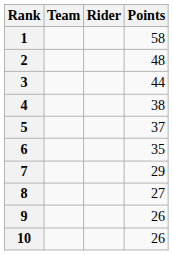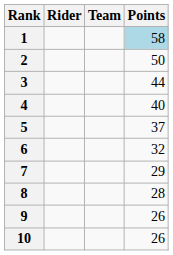 <table class="wikitable" margin-bottom:0;">
 <tr>
 <th scope="col">Rank</th>
+<th scope="col">Rider</th>
 <th scope="col">Team</th>
-<th scope="col">Rider</th>
 <th scope="col">Points</th>
 </tr>
 <tr>
 <th scope="row">1</th>
+<td> </td>
 <td></td>
-<td> </td>
-<td align="right">58</td>
+<td align="right" style="background: lightblue;">58</td>
 </tr>
 <tr>
 <th scope="row">2</th>
 <td></td>
 <td></td>
-<td align="right">48</td>
+<td align="right">50</td>
 </tr>
 <tr>
 <th scope="row">3</th>
 <td></td>
 <td></td>
 <td align="right">44</td>
 </tr>
 <tr>
 <th scope="row">4</th>
 <td></td>
 <td></td>
-<td align="right">38</td>
+<td align="right">40</td>
 </tr>
 <tr>
 <th scope="row">5</th>
 <td></td>
 <td></td>
 <td align="right">37</td>
 </tr>
 <tr>
 <th scope="row">6</th>
 <td></td>
 <td></td>
-<td align="right">35</td>
+<td align="right">32</td>
 </tr>
 <tr>
 <th scope="row">7</th>
 <td></td>
 <td></td>
 <td align="right">29</td>
 </tr>
 <tr>
 <th scope="row">8</th>
 <td></td>
 <td></td>
-<td align="right">27</td>
+<td align="right">28</td>
 </tr>
 <tr>
 <th scope="row">9</th>
 <td></td>
 <td></td>
 <td align="right">26</td>
 </tr>
 <tr>
 <th scope="row">10</th>
 <td></td>
 <td></td>
 <td align="right">26</td>
 </tr>
 </table>
